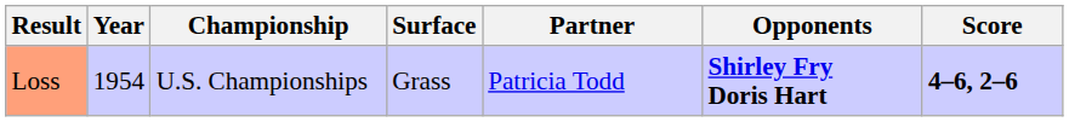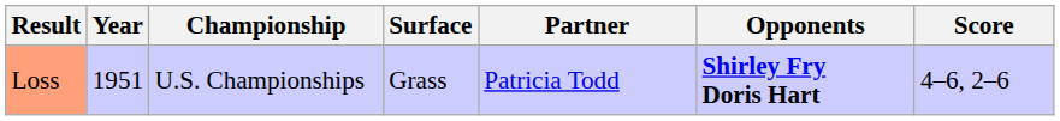 <table class="sortable wikitable">
 <tr>
 <th>Result</th>
 <th>Year</th>
 <th style="width:140px">Championship</th>
 <th style="width:50px">Surface</th>
 <th style="width:130px">Partner</th>
 <th style="width:130px">Opponents</th>
 <th style="width:80px" class="unsortable">Score</th>
 </tr>
 <tr style="background:#ccf;">
 <td style="background:#ffa07a;">Loss</td>
-<td>1954</td>
+<td>1951</td>
 <td>U.S. Championships</td>
 <td>Grass</td>
 <td> <a href='#'>Patricia Todd</a></td>
 <td><strong> <a href='#'>Shirley Fry</a><br> Doris Hart</strong></td>
-<td><strong>4–6, 2–6</strong></td>
+<td>4–6, 2–6</td>
 </tr>
 </table>
